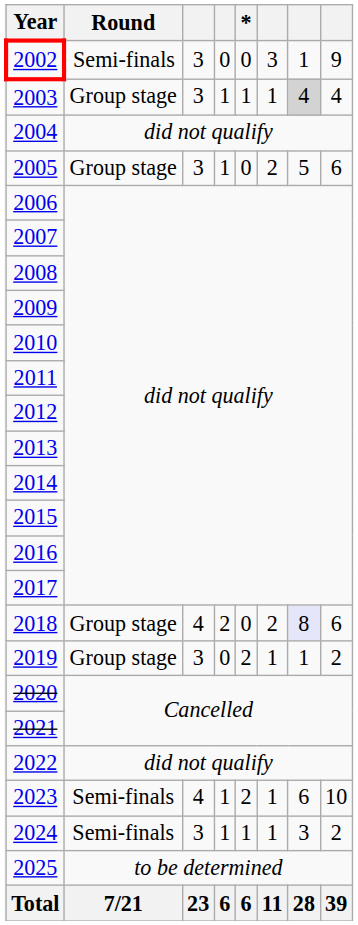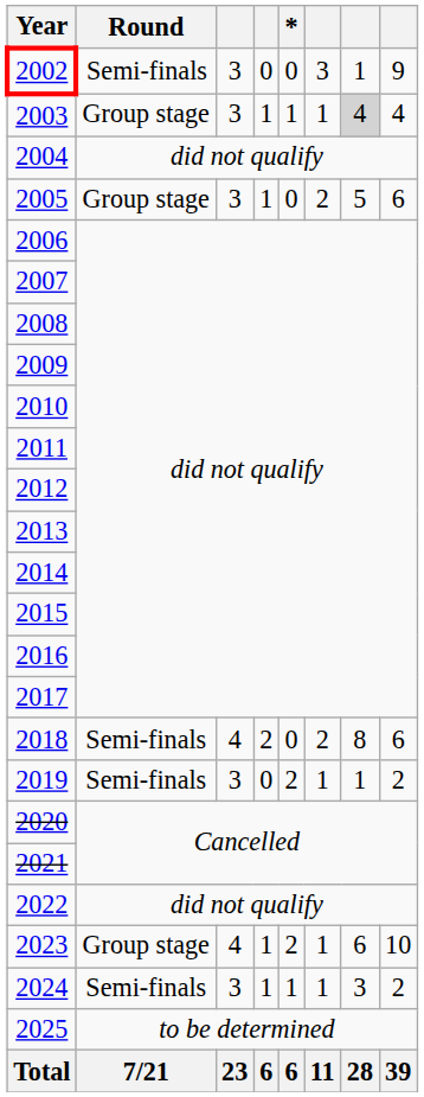 <table class="wikitable" style="text-align: center;">
 <tr>
 <th>Year</th>
 <th>Round</th>
 <th></th>
 <th></th>
 <th>*</th>
 <th></th>
 <th></th>
 <th></th>
 </tr>
 <tr>
 <td style="border: 3px solid red"> <a href='#'>2002</a></td>
 <td>Semi-finals</td>
 <td>3</td>
 <td>0</td>
 <td>0</td>
 <td>3</td>
 <td>1</td>
 <td>9</td>
 </tr>
 <tr>
 <td> <a href='#'>2003</a></td>
 <td>Group stage</td>
 <td>3</td>
 <td>1</td>
 <td>1</td>
 <td>1</td>
 <td style="background: lightgrey;">4</td>
 <td>4</td>
 </tr>
 <tr>
 <td> <a href='#'>2004</a></td>
 <td rowspan=1 colspan=8><em>did not qualify</em></td>
 </tr>
 <tr>
 <td> <a href='#'>2005</a></td>
 <td>Group stage</td>
 <td>3</td>
 <td>1</td>
 <td>0</td>
 <td>2</td>
 <td>5</td>
 <td>6</td>
 </tr>
 <tr>
 <td> <a href='#'>2006</a></td>
 <td rowspan=12 colspan=8><em>did not qualify</em></td>
 </tr>
 <tr>
 <td> <a href='#'>2007</a></td>
 </tr>
 <tr>
 <td> <a href='#'>2008</a></td>
 </tr>
 <tr>
 <td> <a href='#'>2009</a></td>
 </tr>
 <tr>
 <td> <a href='#'>2010</a></td>
 </tr>
 <tr>
 <td> <a href='#'>2011</a></td>
 </tr>
 <tr>
 <td> <a href='#'>2012</a></td>
 </tr>
 <tr>
 <td> <a href='#'>2013</a></td>
 </tr>
 <tr>
 <td> <a href='#'>2014</a></td>
 </tr>
 <tr>
 <td> <a href='#'>2015</a></td>
 </tr>
 <tr>
 <td> <a href='#'>2016</a></td>
 </tr>
 <tr>
 <td> <a href='#'>2017</a></td>
 </tr>
 <tr>
 <td> <a href='#'>2018</a></td>
-<td>Group stage</td>
+<td>Semi-finals</td>
 <td>4</td>
 <td>2</td>
 <td>0</td>
 <td>2</td>
-<td style="background: lavender;">8</td>
+<td>8</td>
 <td>6</td>
 </tr>
 <tr>
 <td> <a href='#'>2019</a></td>
-<td>Group stage</td>
+<td>Semi-finals</td>
 <td>3</td>
 <td>0</td>
 <td>2</td>
 <td>1</td>
 <td>1</td>
 <td>2</td>
 </tr>
 <tr>
 <td> <s><a href='#'>2020</a></s></td>
 <td rowspan=2 colspan=8><em>Cancelled</em></td>
 </tr>
 <tr>
 <td> <s><a href='#'>2021</a></s></td>
 </tr>
 <tr>
 <td> <a href='#'>2022</a></td>
 <td colspan=8><em>did not qualify</em></td>
 </tr>
 <tr>
 <td> <a href='#'>2023</a></td>
-<td>Semi-finals</td>
+<td>Group stage</td>
 <td>4</td>
 <td>1</td>
 <td>2</td>
 <td>1</td>
 <td>6</td>
 <td>10</td>
 </tr>
 <tr>
 <td> <a href='#'>2024</a></td>
 <td>Semi-finals</td>
 <td>3</td>
 <td>1</td>
 <td>1</td>
 <td>1</td>
 <td>3</td>
 <td>2</td>
 </tr>
 <tr>
 <td> <a href='#'>2025</a></td>
 <td colspan=8><em>to be determined</em></td>
 </tr>
 <tr>
 <th><strong>Total</strong></th>
 <th><strong>7/21</strong></th>
 <th><strong>23</strong></th>
 <th><strong>6</strong></th>
 <th><strong>6</strong></th>
 <th><strong>11</strong></th>
 <th><strong>28</strong></th>
 <th><strong>39</strong></th>
 </tr>
 </table>
